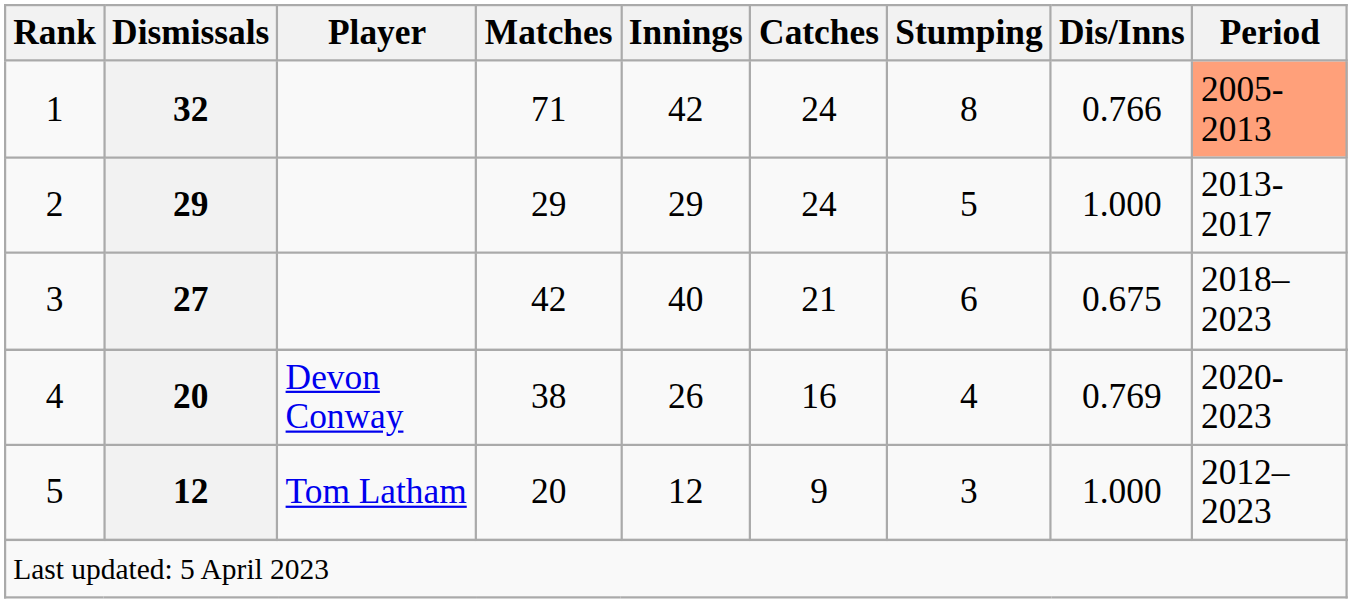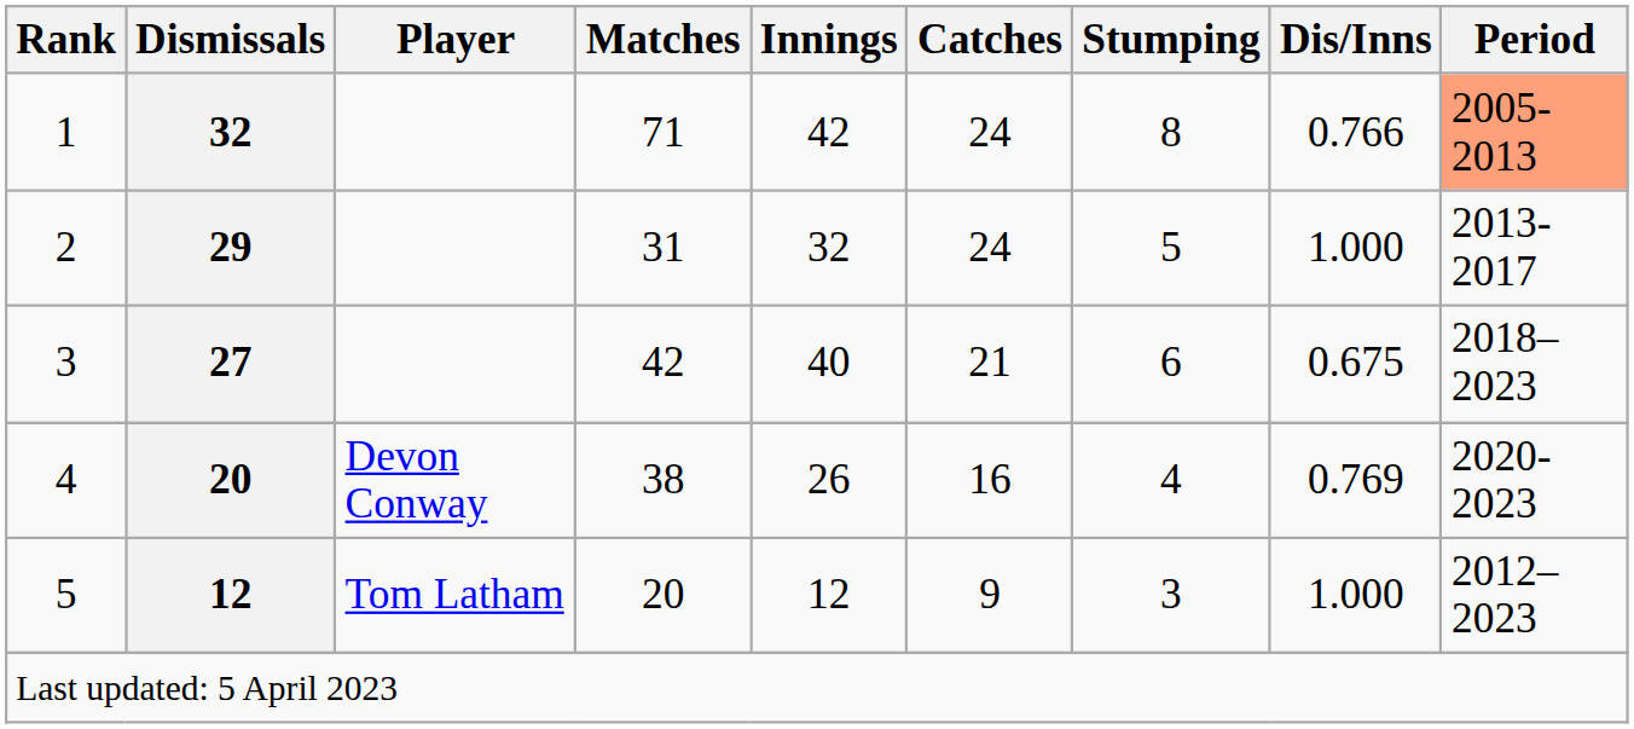 <table class="wikitable plainrowheaders sortable">
 <tr>
 <th scope=col>Rank</th>
 <th scope=col>Dismissals</th>
 <th scope=col>Player</th>
 <th scope=col>Matches</th>
 <th scope=col>Innings</th>
 <th scope=col>Catches</th>
 <th scope=col>Stumping</th>
 <th scope=col>Dis/Inns</th>
 <th scope=col>Period</th>
 </tr>
 <tr>
 <td align=center>1</td>
 <th scope=row style=text-align:center;>32</th>
 <td></td>
 <td align=center>71</td>
 <td align=center>42</td>
 <td align=center>24</td>
 <td align=center>8</td>
 <td align=center>0.766</td>
 <td style="background: lightsalmon;">2005-2013</td>
 </tr>
 <tr>
 <td align=center>2</td>
 <th scope=row style=text-align:center;>29</th>
 <td></td>
-<td align=center>29</td>
-<td align=center>29</td>
+<td align=center>31</td>
+<td align=center>32</td>
 <td align=center>24</td>
 <td align=center>5</td>
 <td align=center>1.000</td>
 <td>2013-2017</td>
 </tr>
 <tr>
 <td align=center>3</td>
 <th scope=row style=text-align:center;>27</th>
 <td></td>
 <td align=center>42</td>
 <td align=center>40</td>
 <td align=center>21</td>
 <td align=center>6</td>
 <td align=center>0.675</td>
 <td>2018–2023</td>
 </tr>
 <tr>
 </tr>
 <tr>
 <td align=center>4</td>
 <th scope=row style=text-align:center;>20</th>
 <td><a href='#'>Devon Conway</a></td>
 <td align=center>38</td>
 <td align=center>26</td>
 <td align=center>16</td>
 <td align=center>4</td>
 <td align=center>0.769</td>
 <td>2020-2023</td>
 </tr>
 <tr>
 <td align=center>5</td>
 <th scope=row style=text-align:center;>12</th>
 <td><a href='#'>Tom Latham</a></td>
 <td align=center>20</td>
 <td align=center>12</td>
 <td align=center>9</td>
 <td align=center>3</td>
 <td align=center>1.000</td>
 <td>2012–2023</td>
 </tr>
 <tr>
 </tr>
 <tr class=sortbottom>
 <td colspan=9><small>Last updated: 5 April 2023</small></td>
 </tr>
 </table>
